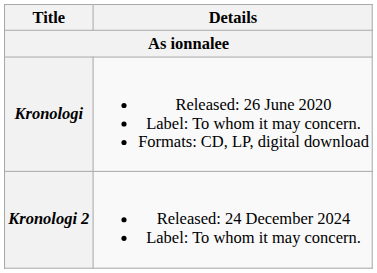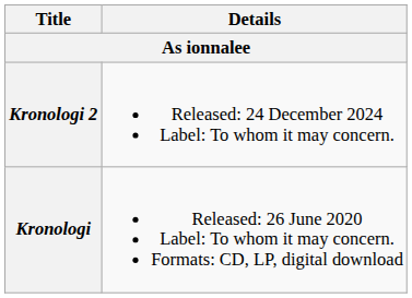 <table class="wikitable plainrowheaders" style="text-align:center">
 <tr>
 <th>Title</th>
 <th>Details</th>
 </tr>
 <tr>
 <th colspan="2">As ionnalee</th>
 </tr>
 <tr>
+<th scope="row"><em>Kronologi 2</em></th>
+<td><br><ul><li>Released: 24 December 2024</li><li>Label: To whom it may concern.</li></ul></td>
+</tr>
+<tr>
 <th scope="row"><em>Kronologi</em></th>
 <td><br><ul><li>Released: 26 June 2020</li><li>Label: To whom it may concern.</li><li>Formats: CD, LP, digital download</li></ul></td>
 </tr>
-<tr>
-<th scope="row"><em>Kronologi 2</em></th>
-<td><br><ul><li>Released: 24 December 2024</li><li>Label: To whom it may concern.</li></ul></td>
-</tr>
 </table>
